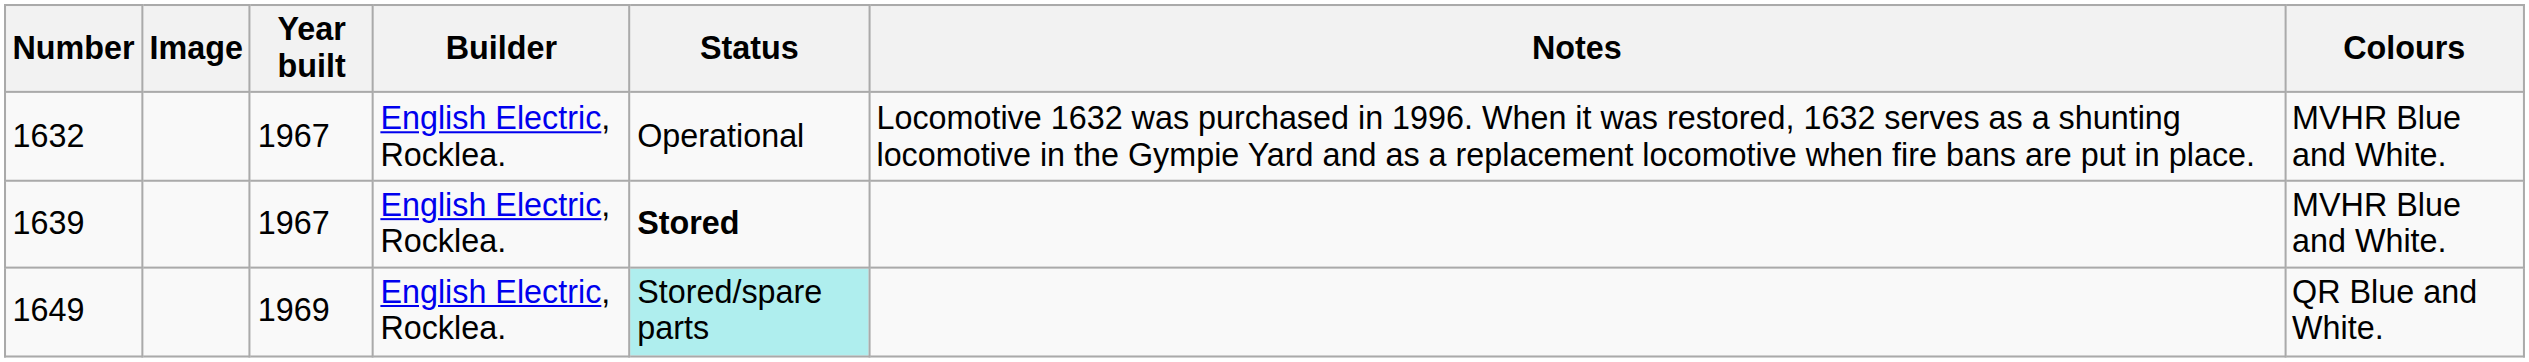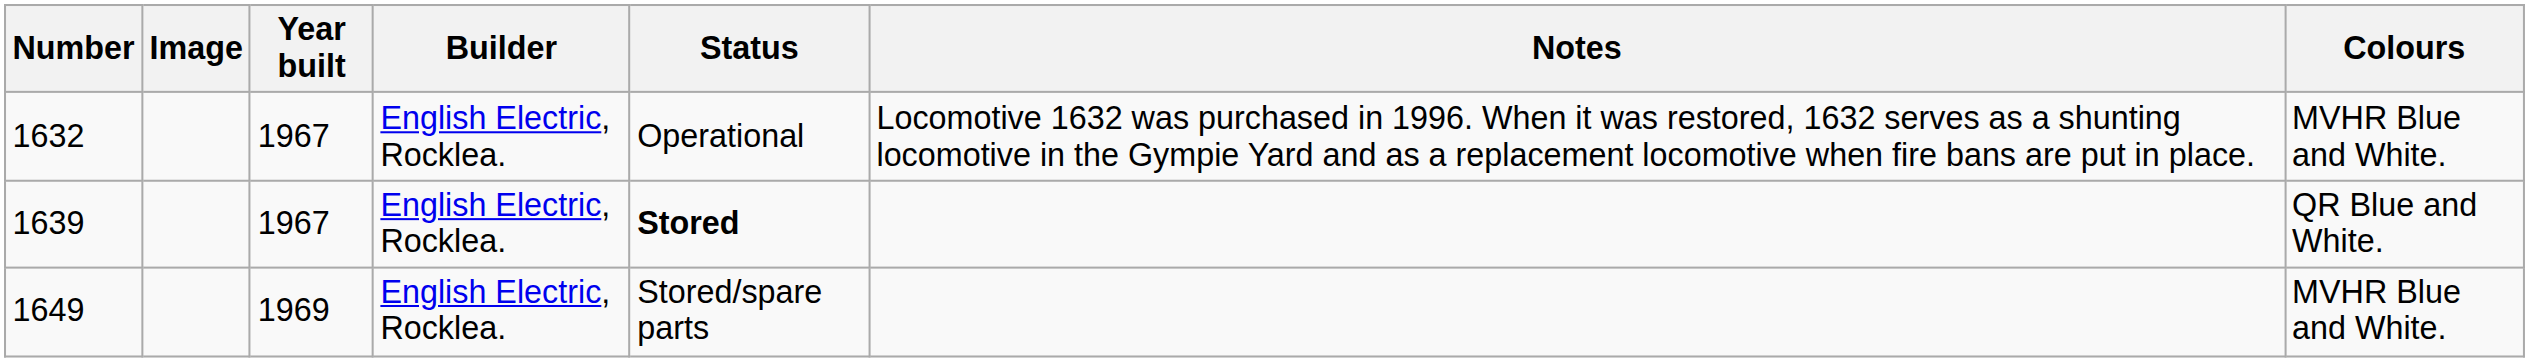 <table class="wikitable">
 <tr>
 <th>Number</th>
 <th>Image</th>
 <th>Year built</th>
 <th>Builder</th>
 <th>Status</th>
 <th>Notes</th>
 <th>Colours</th>
 </tr>
 <tr>
 <td>1632</td>
 <td></td>
 <td>1967</td>
 <td><a href='#'>English Electric</a>, Rocklea.</td>
 <td>Operational</td>
 <td>Locomotive 1632 was purchased in 1996. When it was restored, 1632 serves as a shunting locomotive in the Gympie Yard and as a replacement locomotive when fire bans are put in place.</td>
 <td>MVHR Blue and White.</td>
 </tr>
 <tr>
 <td>1639</td>
 <td></td>
 <td>1967</td>
 <td><a href='#'>English Electric</a>, Rocklea.</td>
 <td><strong>Stored</strong></td>
 <td></td>
-<td>MVHR Blue and White.</td>
+<td>QR Blue and White.</td>
 </tr>
 <tr>
 <td>1649</td>
 <td></td>
 <td>1969</td>
 <td><a href='#'>English Electric</a>, Rocklea.</td>
-<td style="background: paleturquoise;">Stored/spare parts</td>
+<td>Stored/spare parts</td>
 <td></td>
-<td>QR Blue and White.</td>
+<td>MVHR Blue and White.</td>
 </tr>
 </table>
